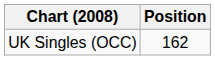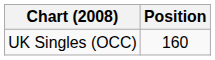 <table class="wikitable">
 <tr>
 <th>Chart (2008)</th>
 <th>Position</th>
 </tr>
 <tr>
 <td>UK Singles (OCC)</td>
-<td align="center">162</td>
+<td align="center">160</td>
 </tr>
 </table>
